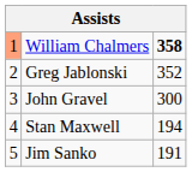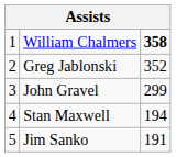 <table class="wikitable">
 <tr>
 <th colspan=3>Assists</th>
 </tr>
 <tr>
-<td style="background: lightsalmon;">1</td>
+<td>1</td>
 <td><a href='#'>William Chalmers</a></td>
 <td><strong>358</strong></td>
 </tr>
 <tr>
 <td>2</td>
 <td>Greg Jablonski</td>
 <td>352</td>
 </tr>
 <tr>
 <td>3</td>
 <td>John Gravel</td>
-<td>300</td>
+<td>299</td>
 </tr>
 <tr>
 <td>4</td>
 <td>Stan Maxwell</td>
 <td>194</td>
 </tr>
 <tr>
 <td>5</td>
 <td>Jim Sanko</td>
 <td>191</td>
 </tr>
 </table>
